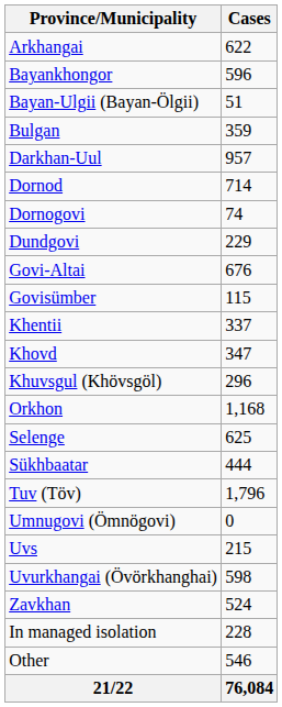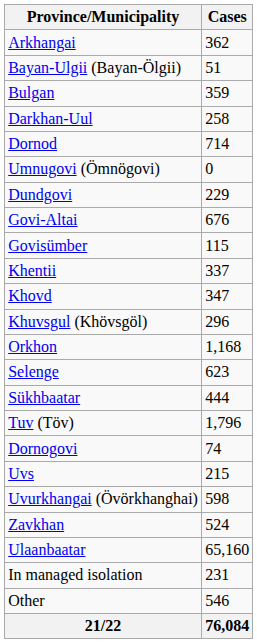 <table class="wikitable sortable">
 <tr>
 <th>Province/Municipality</th>
 <th>Cases</th>
 </tr>
 <tr>
 <td><a href='#'>Arkhangai</a></td>
-<td>622</td>
-</tr>
-<tr>
-<td><a href='#'>Bayankhongor</a></td>
-<td>596</td>
+<td>362</td>
 </tr>
 <tr>
 <td><a href='#'>Bayan-Ulgii</a> (Bayan-Ölgii)</td>
 <td>51</td>
 </tr>
 <tr>
 <td><a href='#'>Bulgan</a></td>
 <td>359</td>
 </tr>
 <tr>
 <td><a href='#'>Darkhan-Uul</a></td>
-<td>957</td>
+<td>258</td>
 </tr>
 <tr>
 <td><a href='#'>Dornod</a></td>
 <td>714</td>
 </tr>
 <tr>
-<td><a href='#'>Dornogovi</a></td>
-<td>74</td>
+<td><a href='#'>Umnugovi</a> (Ömnögovi)</td>
+<td>0</td>
 </tr>
 <tr>
 <td><a href='#'>Dundgovi</a></td>
 <td>229</td>
 </tr>
 <tr>
 <td><a href='#'>Govi-Altai</a></td>
 <td>676</td>
 </tr>
 <tr>
 <td><a href='#'>Govisümber</a></td>
 <td>115</td>
 </tr>
 <tr>
 <td><a href='#'>Khentii</a></td>
 <td>337</td>
 </tr>
 <tr>
 <td><a href='#'>Khovd</a></td>
 <td>347</td>
 </tr>
 <tr>
 <td><a href='#'>Khuvsgul</a> (Khövsgöl)</td>
 <td>296</td>
 </tr>
 <tr>
 <td><a href='#'>Orkhon</a></td>
 <td>1,168</td>
 </tr>
 <tr>
 <td><a href='#'>Selenge</a></td>
-<td>625</td>
+<td>623</td>
 </tr>
 <tr>
 <td><a href='#'>Sükhbaatar</a></td>
 <td>444</td>
 </tr>
 <tr>
 <td><a href='#'>Tuv</a> (Töv)</td>
 <td>1,796</td>
 </tr>
 <tr>
-<td><a href='#'>Umnugovi</a> (Ömnögovi)</td>
-<td>0</td>
+<td><a href='#'>Dornogovi</a></td>
+<td>74</td>
 </tr>
 <tr>
 <td><a href='#'>Uvs</a></td>
 <td>215</td>
 </tr>
 <tr>
 <td><a href='#'>Uvurkhangai</a> (Övörkhanghai)</td>
 <td>598</td>
 </tr>
 <tr>
 <td><a href='#'>Zavkhan</a></td>
 <td>524</td>
 </tr>
 <tr>
+<td><a href='#'>Ulaanbaatar</a></td>
+<td>65,160</td>
+</tr>
+<tr>
 <td>In managed isolation</td>
-<td>228</td>
+<td>231</td>
 </tr>
 <tr>
 <td>Other</td>
 <td>546</td>
 </tr>
 <tr>
 <th>21/22</th>
 <th>76,084</th>
 </tr>
 </table>
